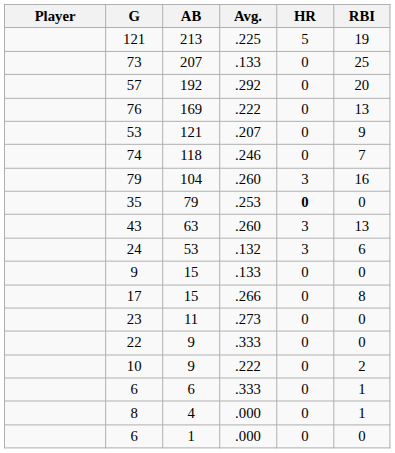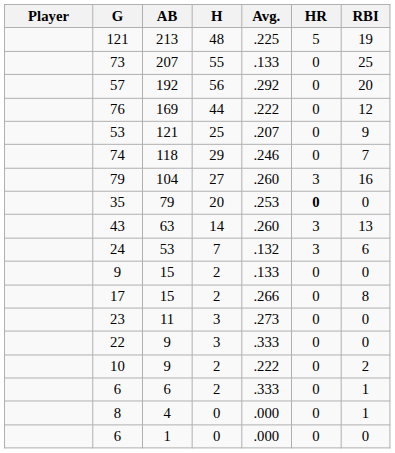 <table class="wikitable sortable">
 <tr>
 <th bgcolor="#DDDDFF" width="16%">Player</th>
 <th bgcolor="#DDDDFF" width="9%">G</th>
 <th bgcolor="#DDDDFF" width="9%">AB</th>
+<th bgcolor="#DDDDFF" width="9%">H</th>
 <th bgcolor="#DDDDFF" width="9%">Avg.</th>
 <th bgcolor="#DDDDFF" width="9%">HR</th>
 <th bgcolor="#DDDDFF" width="9%">RBI</th>
 </tr>
 <tr align="center">
 <td></td>
 <td>121</td>
 <td>213</td>
+<td>48</td>
 <td>.225</td>
 <td>5</td>
 <td>19</td>
 </tr>
 <tr align="center">
 <td></td>
 <td>73</td>
 <td>207</td>
+<td>55</td>
 <td>.133</td>
 <td>0</td>
 <td>25</td>
 </tr>
 <tr align="center">
 <td></td>
 <td>57</td>
 <td>192</td>
+<td>56</td>
 <td>.292</td>
 <td>0</td>
 <td>20</td>
 </tr>
 <tr align="center">
 <td></td>
 <td>76</td>
 <td>169</td>
+<td>44</td>
 <td>.222</td>
 <td>0</td>
-<td>13</td>
+<td>12</td>
 </tr>
 <tr align="center">
 <td></td>
 <td>53</td>
 <td>121</td>
+<td>25</td>
 <td>.207</td>
 <td>0</td>
 <td>9</td>
 </tr>
 <tr align="center">
 <td></td>
 <td>74</td>
 <td>118</td>
+<td>29</td>
 <td>.246</td>
 <td>0</td>
 <td>7</td>
 </tr>
 <tr align="center">
 <td></td>
 <td>79</td>
 <td>104</td>
+<td>27</td>
 <td>.260</td>
 <td>3</td>
 <td>16</td>
 </tr>
 <tr align="center">
 <td></td>
 <td>35</td>
 <td>79</td>
+<td>20</td>
 <td>.253</td>
 <td><strong>0</strong></td>
 <td>0</td>
 </tr>
 <tr align="center">
 <td></td>
 <td>43</td>
 <td>63</td>
+<td>14</td>
 <td>.260</td>
 <td>3</td>
 <td>13</td>
 </tr>
 <tr align="center">
 <td></td>
 <td>24</td>
 <td>53</td>
+<td>7</td>
 <td>.132</td>
 <td>3</td>
 <td>6</td>
 </tr>
 <tr align="center">
 <td></td>
 <td>9</td>
 <td>15</td>
+<td>2</td>
 <td>.133</td>
 <td>0</td>
 <td>0</td>
 </tr>
 <tr align="center">
 <td></td>
 <td>17</td>
 <td>15</td>
+<td>2</td>
 <td>.266</td>
 <td>0</td>
 <td>8</td>
 </tr>
 <tr align="center">
 <td></td>
 <td>23</td>
 <td>11</td>
+<td>3</td>
 <td>.273</td>
 <td>0</td>
 <td>0</td>
 </tr>
 <tr align="center">
 <td></td>
 <td>22</td>
 <td>9</td>
+<td>3</td>
 <td>.333</td>
 <td>0</td>
 <td>0</td>
 </tr>
 <tr align="center">
 <td></td>
 <td>10</td>
 <td>9</td>
+<td>2</td>
 <td>.222</td>
 <td>0</td>
 <td>2</td>
 </tr>
 <tr align="center">
 <td></td>
 <td>6</td>
 <td>6</td>
+<td>2</td>
 <td>.333</td>
 <td>0</td>
 <td>1</td>
 </tr>
 <tr align="center">
 <td></td>
 <td>8</td>
 <td>4</td>
+<td>0</td>
 <td>.000</td>
 <td>0</td>
 <td>1</td>
 </tr>
 <tr align="center">
 <td></td>
 <td>6</td>
 <td>1</td>
+<td>0</td>
 <td>.000</td>
 <td>0</td>
 <td>0</td>
 </tr>
 </table>
